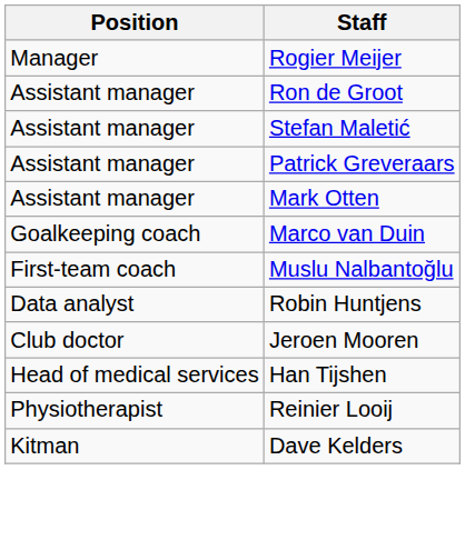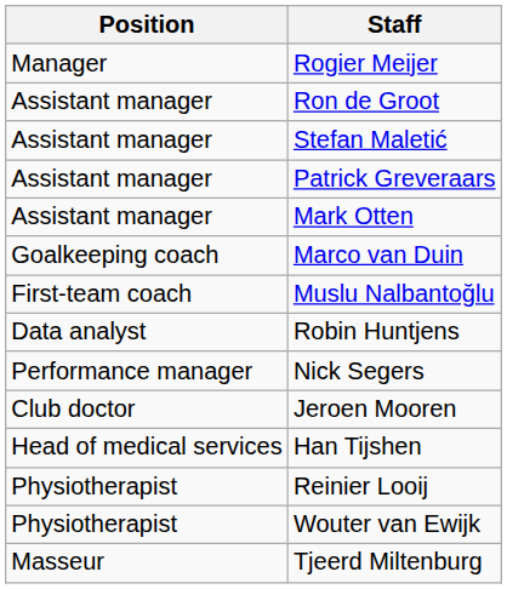 <table class="wikitable">
 <tr>
 <th>Position</th>
 <th>Staff</th>
 </tr>
 <tr>
 <td>Manager</td>
 <td> <a href='#'>Rogier Meijer</a></td>
 </tr>
 <tr>
 <td>Assistant manager</td>
 <td> <a href='#'>Ron de Groot</a></td>
 </tr>
 <tr>
 <td>Assistant manager</td>
 <td> <a href='#'>Stefan Maletić</a></td>
 </tr>
 <tr>
 <td>Assistant manager</td>
 <td> <a href='#'>Patrick Greveraars</a></td>
 </tr>
 <tr>
 <td>Assistant manager</td>
 <td> <a href='#'>Mark Otten</a></td>
 </tr>
 <tr>
 <td>Goalkeeping coach</td>
 <td> <a href='#'>Marco van Duin</a></td>
 </tr>
 <tr>
 <td>First-team coach</td>
 <td> <a href='#'>Muslu Nalbantoğlu</a></td>
 </tr>
 <tr>
 <td>Data analyst</td>
 <td> Robin Huntjens</td>
 </tr>
 <tr>
+<td>Performance manager</td>
+<td> Nick Segers</td>
+</tr>
+<tr>
 <td>Club doctor</td>
 <td> Jeroen Mooren</td>
 </tr>
 <tr>
 <td>Head of medical services</td>
 <td> Han Tijshen</td>
 </tr>
 <tr>
 <td>Physiotherapist</td>
 <td> Reinier Looij</td>
 </tr>
 <tr>
-<td>Kitman</td>
-<td> Dave Kelders</td>
+<td>Physiotherapist</td>
+<td> Wouter van Ewijk</td>
+</tr>
+<tr>
+<td>Masseur</td>
+<td> Tjeerd Miltenburg</td>
 </tr>
 </table>
